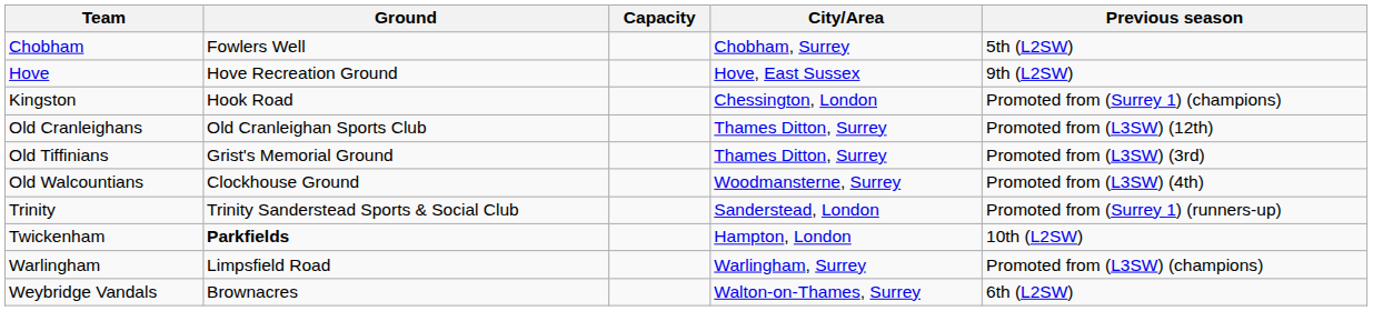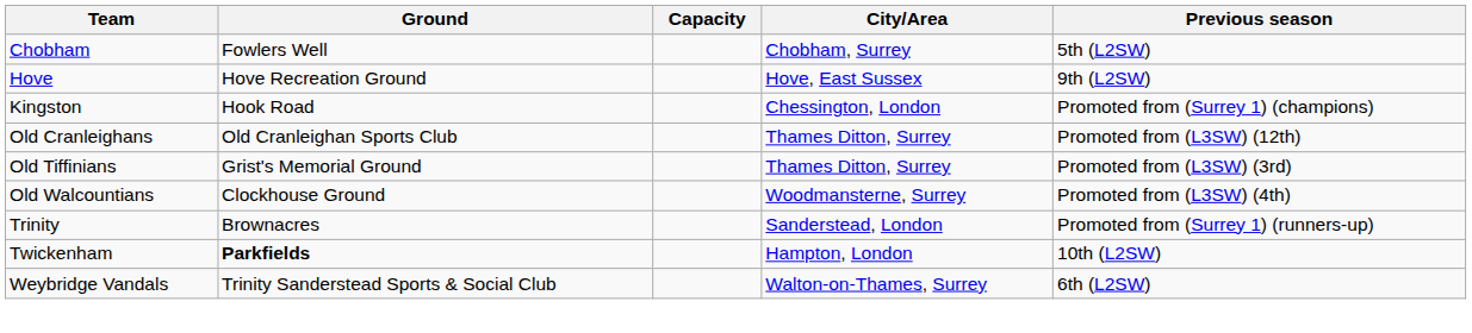 <table class="wikitable sortable" width=100%>
 <tr>
 <th>Team</th>
 <th>Ground</th>
 <th>Capacity</th>
 <th>City/Area</th>
 <th>Previous season</th>
 </tr>
 <tr>
 <td><a href='#'>Chobham</a></td>
 <td>Fowlers Well</td>
 <td></td>
 <td><a href='#'>Chobham</a>, <a href='#'>Surrey</a></td>
 <td>5th (<a href='#'>L2SW</a>)</td>
 </tr>
 <tr>
 <td><a href='#'>Hove</a></td>
 <td>Hove Recreation Ground</td>
 <td></td>
 <td><a href='#'>Hove</a>, <a href='#'>East Sussex</a></td>
 <td>9th (<a href='#'>L2SW</a>)</td>
 </tr>
 <tr>
 <td>Kingston</td>
 <td>Hook Road</td>
 <td></td>
 <td><a href='#'>Chessington</a>, <a href='#'>London</a></td>
 <td>Promoted from (<a href='#'>Surrey 1</a>) (champions)</td>
 </tr>
 <tr>
 <td>Old Cranleighans</td>
 <td>Old Cranleighan Sports Club</td>
 <td></td>
 <td><a href='#'>Thames Ditton</a>, <a href='#'>Surrey</a></td>
 <td>Promoted from (<a href='#'>L3SW</a>) (12th)</td>
 </tr>
 <tr>
 <td>Old Tiffinians</td>
 <td>Grist's Memorial Ground</td>
 <td></td>
 <td><a href='#'>Thames Ditton</a>, <a href='#'>Surrey</a></td>
 <td>Promoted from (<a href='#'>L3SW</a>) (3rd)</td>
 </tr>
 <tr>
 <td>Old Walcountians</td>
 <td>Clockhouse Ground</td>
 <td></td>
 <td><a href='#'>Woodmansterne</a>, <a href='#'>Surrey</a></td>
 <td>Promoted from (<a href='#'>L3SW</a>) (4th)</td>
 </tr>
 <tr>
 <td>Trinity</td>
-<td>Trinity Sanderstead Sports & Social Club</td>
+<td>Brownacres</td>
 <td></td>
 <td><a href='#'>Sanderstead</a>, <a href='#'>London</a></td>
 <td>Promoted from (<a href='#'>Surrey 1</a>) (runners-up)</td>
 </tr>
 <tr>
 <td>Twickenham</td>
 <td><strong>Parkfields</strong></td>
 <td></td>
 <td><a href='#'>Hampton</a>, <a href='#'>London</a></td>
 <td>10th (<a href='#'>L2SW</a>)</td>
 </tr>
 <tr>
-<td>Warlingham</td>
-<td>Limpsfield Road</td>
-<td></td>
-<td><a href='#'>Warlingham</a>, <a href='#'>Surrey</a></td>
-<td>Promoted from (<a href='#'>L3SW</a>) (champions)</td>
-</tr>
-<tr>
 <td>Weybridge Vandals</td>
-<td>Brownacres</td>
+<td>Trinity Sanderstead Sports & Social Club</td>
 <td></td>
 <td><a href='#'>Walton-on-Thames</a>, <a href='#'>Surrey</a></td>
 <td>6th (<a href='#'>L2SW</a>)</td>
 </tr>
 </table>
